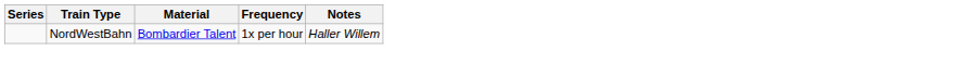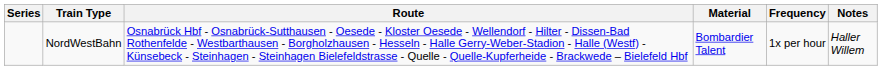 <table class="wikitable vatop">
 <tr>
 <th>Series</th>
 <th>Train Type</th>
+<th>Route</th>
 <th>Material</th>
 <th>Frequency</th>
 <th>Notes</th>
 </tr>
 <tr>
 <td></td>
 <td>NordWestBahn</td>
+<td><a href='#'>Osnabrück Hbf</a> - <a href='#'>Osnabrück-Sutthausen</a> - <a href='#'>Oesede</a> - <a href='#'>Kloster Oesede</a> - <a href='#'>Wellendorf</a> - <a href='#'>Hilter</a> - <a href='#'>Dissen-Bad Rothenfelde</a> - <a href='#'>Westbarthausen</a> - <a href='#'>Borgholzhausen</a> - <a href='#'>Hesseln</a> - <a href='#'>Halle Gerry-Weber-Stadion</a> - <a href='#'>Halle (Westf)</a> - <a href='#'>Künsebeck</a> - <a href='#'>Steinhagen</a> - <a href='#'>Steinhagen Bielefeldstrasse</a> - Quelle - <a href='#'>Quelle-Kupferheide</a> - <a href='#'>Brackwede</a> – <a href='#'>Bielefeld Hbf</a></td>
 <td><a href='#'>Bombardier Talent</a></td>
 <td>1x per hour</td>
 <td><em>Haller Willem</em></td>
 </tr>
 </table>
